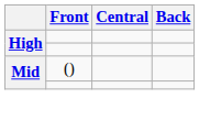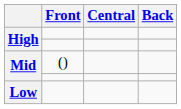 <table class="wikitable" style="text-align:center">
 <tr>
 <th></th>
 <th><a href='#'>Front</a></th>
 <th><a href='#'>Central</a></th>
 <th><a href='#'>Back</a></th>
 </tr>
 <tr>
 <th rowspan="2"><a href='#'>High</a></th>
 <td></td>
 <td></td>
 <td></td>
 </tr>
 <tr>
 <td></td>
 <td></td>
 <td></td>
 </tr>
 <tr>
 <th rowspan="2"><a href='#'>Mid</a></th>
 <td>()</td>
 <td></td>
 <td></td>
 </tr>
 <tr>
 <td></td>
 <td></td>
 <td></td>
 </tr>
+<tr>
+<th><a href='#'>Low</a></th>
+<td></td>
+<td></td>
+<td></td>
+</tr>
 </table>
